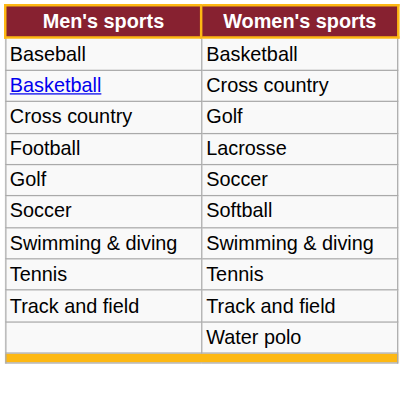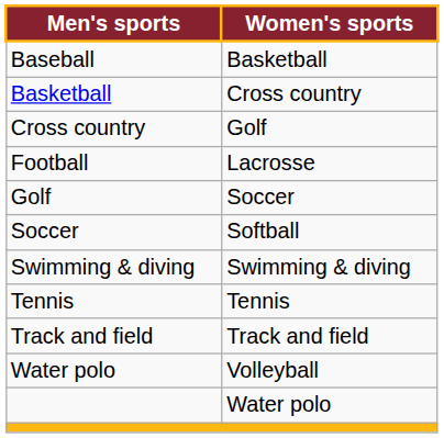 <table class="wikitable"; style= "text-align: ">
 <tr>
 <th width= 150px style="background:#872130; color:white; border:2px solid #FDB813">Men's sports</th>
 <th width= 150px style="background:#872130; color:white; border:2px solid #FDB813">Women's sports</th>
 </tr>
 <tr>
 <td>Baseball</td>
 <td>Basketball</td>
 </tr>
 <tr>
 <td><a href='#'>Basketball</a></td>
 <td>Cross country</td>
 </tr>
 <tr>
 <td>Cross country</td>
 <td>Golf</td>
 </tr>
 <tr>
 <td>Football</td>
 <td>Lacrosse</td>
 </tr>
 <tr>
 <td>Golf</td>
 <td>Soccer</td>
 </tr>
 <tr>
 <td>Soccer</td>
 <td>Softball</td>
 </tr>
 <tr>
 <td>Swimming & diving</td>
 <td>Swimming & diving</td>
 </tr>
 <tr>
 <td>Tennis</td>
 <td>Tennis</td>
 </tr>
 <tr>
 <td>Track and field</td>
 <td>Track and field</td>
 </tr>
 <tr>
+<td>Water polo</td>
+<td>Volleyball</td>
+</tr>
+<tr>
 <td></td>
 <td>Water polo</td>
 </tr>
 <tr>
 <td colspan="2" style="background:#FDB813; color:872130; border:2px solid #"></td>
 </tr>
 </table>
